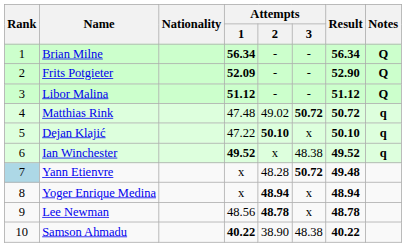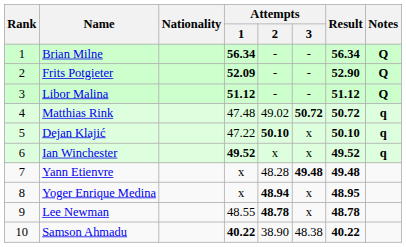 <table class="wikitable sortable" style="text-align:center">
 <tr>
 <th rowspan=2>Rank</th>
 <th rowspan=2>Name</th>
 <th rowspan=2>Nationality</th>
 <th colspan=3>Attempts</th>
 <th rowspan=2>Result</th>
 <th rowspan=2>Notes</th>
 </tr>
 <tr>
 <th>1</th>
 <th>2</th>
 <th>3</th>
 </tr>
 <tr bgcolor=ccffcc>
 <td>1</td>
 <td align=left><a href='#'>Brian Milne</a></td>
 <td align=left></td>
 <td><strong>56.34</strong></td>
 <td>-</td>
 <td>-</td>
 <td><strong>56.34</strong></td>
 <td><strong>Q</strong></td>
 </tr>
 <tr bgcolor=ccffcc>
 <td>2</td>
 <td align=left><a href='#'>Frits Potgieter</a></td>
 <td align=left></td>
 <td><strong>52.09</strong></td>
 <td>-</td>
 <td>-</td>
 <td><strong>52.90</strong></td>
 <td><strong>Q</strong></td>
 </tr>
 <tr bgcolor=ccffcc>
 <td>3</td>
 <td align=left><a href='#'>Libor Malina</a></td>
 <td align=left></td>
 <td><strong>51.12</strong></td>
 <td>-</td>
 <td>-</td>
 <td><strong>51.12</strong></td>
 <td><strong>Q</strong></td>
 </tr>
 <tr bgcolor=ddffdd>
 <td>4</td>
 <td align=left><a href='#'>Matthias Rink</a></td>
 <td align=left></td>
 <td>47.48</td>
 <td>49.02</td>
 <td><strong>50.72</strong></td>
 <td><strong>50.72</strong></td>
 <td><strong>q</strong></td>
 </tr>
 <tr bgcolor=ddffdd>
 <td>5</td>
 <td align=left><a href='#'>Dejan Klajić</a></td>
 <td align=left></td>
 <td>47.22</td>
 <td><strong>50.10</strong></td>
 <td>x</td>
 <td><strong>50.10</strong></td>
 <td><strong>q</strong></td>
 </tr>
 <tr bgcolor=ddffdd>
 <td>6</td>
 <td align=left><a href='#'>Ian Winchester</a></td>
 <td align=left></td>
 <td><strong>49.52</strong></td>
 <td>x</td>
-<td>48.38</td>
+<td>x</td>
 <td><strong>49.52</strong></td>
 <td><strong>q</strong></td>
 </tr>
 <tr>
-<td style="background: lightblue;">7</td>
+<td>7</td>
 <td align=left><a href='#'>Yann Etienvre</a></td>
 <td align=left></td>
 <td>x</td>
 <td>48.28</td>
-<td><strong>50.72</strong></td>
+<td><strong>49.48</strong></td>
 <td><strong>49.48</strong></td>
 <td></td>
 </tr>
 <tr>
 <td>8</td>
 <td align=left><a href='#'>Yoger Enrique Medina</a></td>
 <td align=left></td>
 <td>x</td>
 <td><strong>48.94</strong></td>
 <td>x</td>
-<td><strong>48.94</strong></td>
+<td><strong>48.95</strong></td>
 <td></td>
 </tr>
 <tr>
 <td>9</td>
 <td align=left><a href='#'>Lee Newman</a></td>
 <td align=left></td>
-<td>48.56</td>
+<td>48.55</td>
 <td><strong>48.78</strong></td>
 <td>x</td>
 <td><strong>48.78</strong></td>
 <td></td>
 </tr>
 <tr>
 <td>10</td>
 <td align=left><a href='#'>Samson Ahmadu</a></td>
 <td align=left></td>
 <td><strong>40.22</strong></td>
 <td>38.90</td>
 <td>48.38</td>
 <td><strong>40.22</strong></td>
 <td></td>
 </tr>
 </table>
